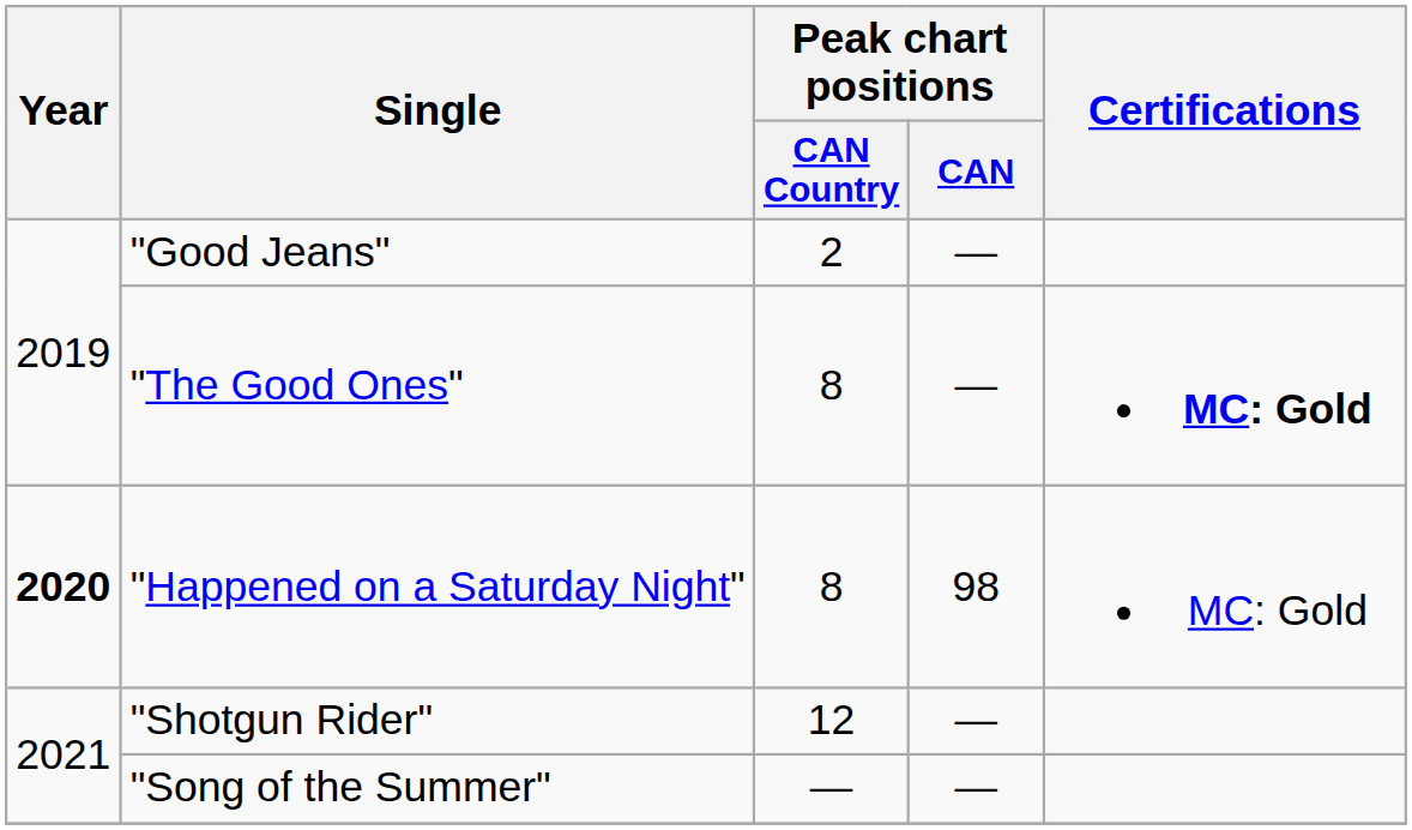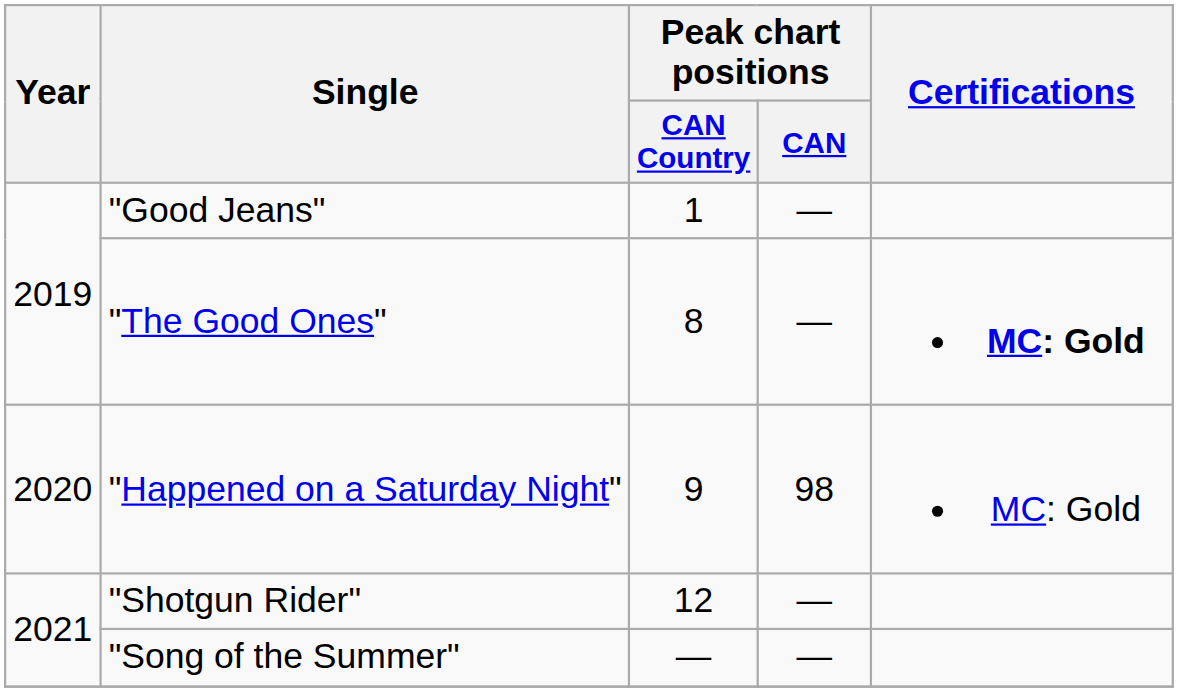 <table class="wikitable" style="text-align:center;">
 <tr>
 <th rowspan="2">Year</th>
 <th rowspan="2">Single</th>
 <th colspan="2">Peak chart<br>positions</th>
 <th rowspan="2" style="width:8em;"><a href='#'>Certifications</a></th>
 </tr>
 <tr style="font-size:smaller;">
 <th width="45"><a href='#'>CAN Country</a><br></th>
 <th width="45"><a href='#'>CAN</a><br></th>
 </tr>
 <tr>
 <td rowspan="2">2019</td>
 <td align="left">"Good Jeans"</td>
-<td>2</td>
+<td>1</td>
 <td>—</td>
 <td></td>
 </tr>
 <tr>
 <td align="left">"<a href='#'>The Good Ones</a>"<br></td>
 <td>8</td>
 <td>—</td>
 <td><strong><br><ul><li><a href='#'>MC</a>: Gold</li></ul></strong></td>
 </tr>
 <tr>
-<td><strong>2020</strong></td>
+<td>2020</td>
 <td align="left">"<a href='#'>Happened on a Saturday Night</a>"</td>
-<td>8</td>
+<td>9</td>
 <td>98</td>
 <td><br><ul><li><a href='#'>MC</a>: Gold</li></ul></td>
 </tr>
 <tr>
 <td rowspan="2">2021</td>
 <td align="left">"Shotgun Rider"</td>
 <td>12</td>
 <td>—</td>
 <td></td>
 </tr>
 <tr>
 <td align="left">"Song of the Summer"</td>
 <td>—</td>
 <td>—</td>
 <td></td>
 </tr>
 <tr>
 </tr>
 </table>
